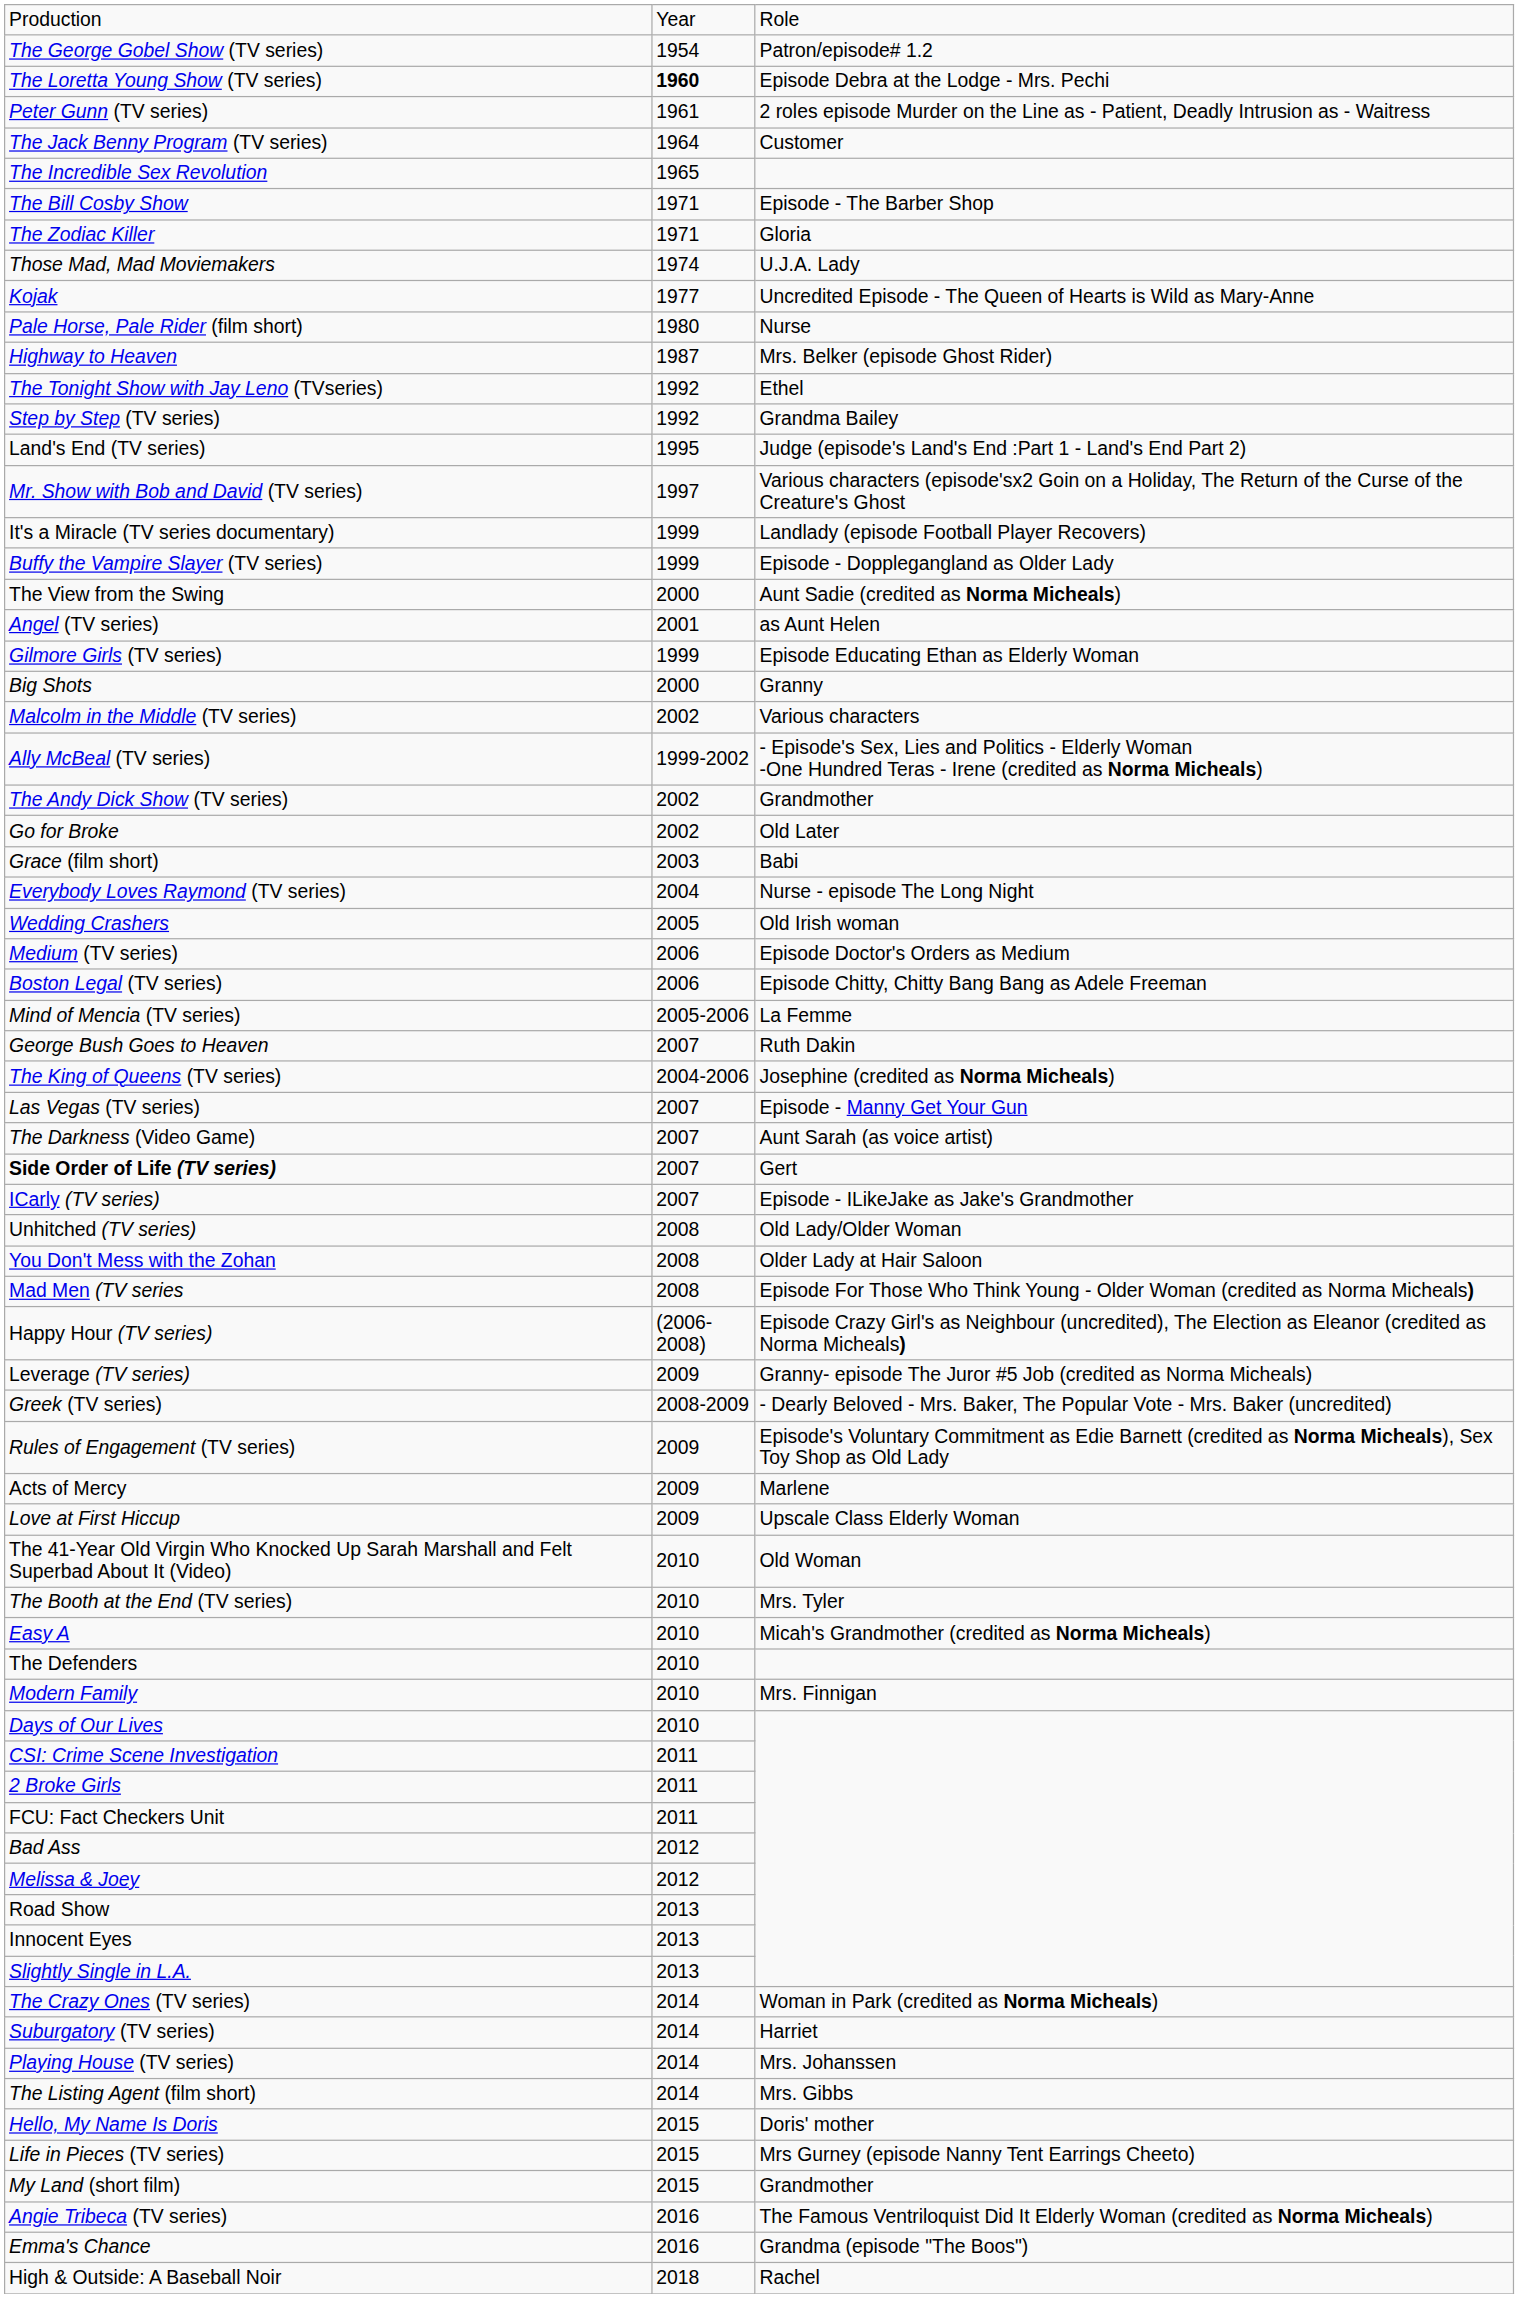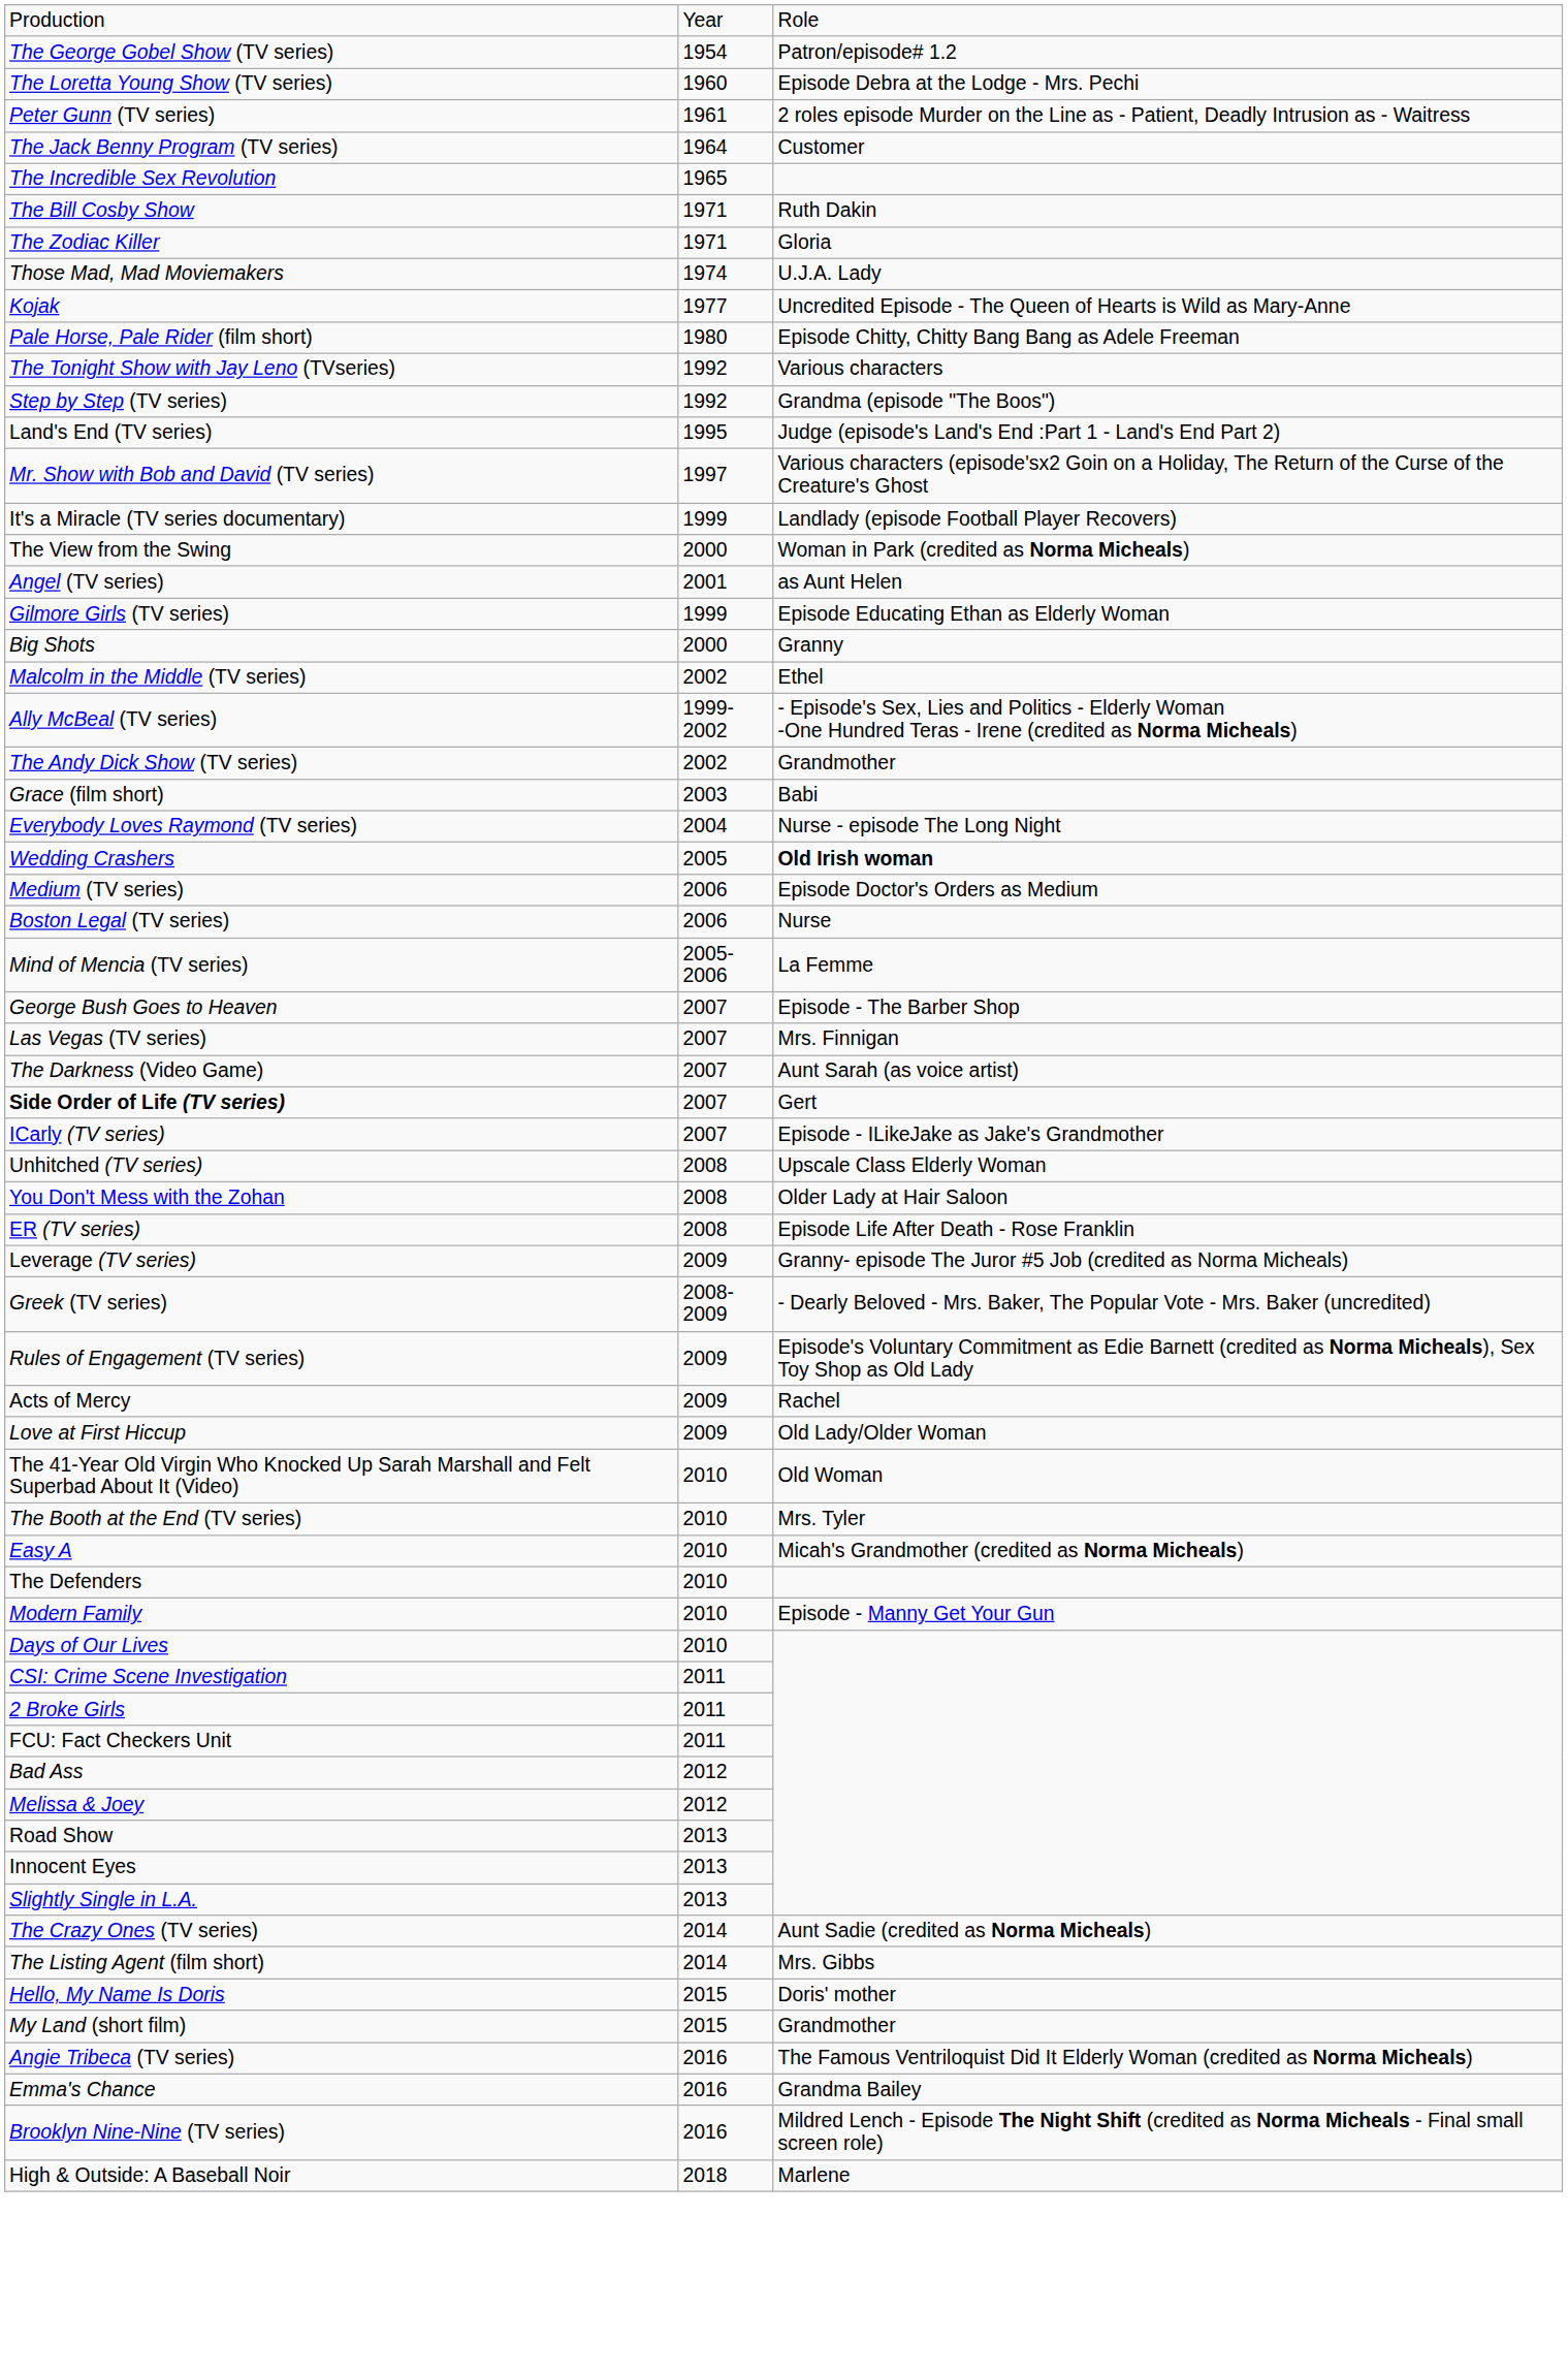 <table class="wikitable">
 <tr>
 <td>Production</td>
 <td>Year</td>
 <td>Role</td>
 </tr>
 <tr>
 <td><em><a href='#'>The George Gobel Show</a></em> (TV series)</td>
 <td>1954</td>
 <td>Patron/episode# 1.2</td>
 </tr>
 <tr>
 <td><em><a href='#'>The Loretta Young Show</a></em>  (TV series)</td>
-<td><strong>1960</strong></td>
+<td>1960</td>
 <td>Episode Debra at the Lodge  - Mrs. Pechi</td>
 </tr>
 <tr>
 <td><em><a href='#'>Peter Gunn</a></em> (TV series)</td>
 <td>1961</td>
 <td>2 roles episode Murder on the Line as - Patient, Deadly Intrusion as - Waitress</td>
 </tr>
 <tr>
 <td><em><a href='#'>The Jack Benny Program</a></em> (TV series)</td>
 <td>1964</td>
 <td>Customer</td>
 </tr>
 <tr>
 <td><em><a href='#'>The Incredible Sex Revolution</a></em></td>
 <td>1965</td>
 <td></td>
 </tr>
 <tr>
 <td><em><a href='#'>The Bill Cosby Show</a></em></td>
 <td>1971</td>
-<td>Episode - The Barber Shop</td>
+<td>Ruth Dakin</td>
 </tr>
 <tr>
 <td><em><a href='#'>The Zodiac Killer</a></em></td>
 <td>1971</td>
 <td>Gloria</td>
 </tr>
 <tr>
 <td><em>Those Mad, Mad Moviemakers</em></td>
 <td>1974</td>
 <td>U.J.A. Lady</td>
 </tr>
 <tr>
 <td><em><a href='#'>Kojak</a></em></td>
 <td>1977</td>
 <td>Uncredited Episode - The Queen of Hearts is Wild as Mary-Anne</td>
 </tr>
 <tr>
 <td><em><a href='#'>Pale Horse, Pale Rider</a></em> (film short)</td>
 <td>1980</td>
-<td>Nurse</td>
-</tr>
-<tr>
-<td><em><a href='#'>Highway to Heaven</a></em></td>
-<td>1987</td>
-<td>Mrs. Belker (episode Ghost Rider)</td>
+<td>Episode Chitty, Chitty Bang Bang as Adele Freeman</td>
 </tr>
 <tr>
 <td><em><a href='#'>The Tonight Show with Jay Leno</a></em> (TVseries)</td>
 <td>1992</td>
-<td>Ethel</td>
+<td>Various characters</td>
 </tr>
 <tr>
 <td><em><a href='#'>Step by Step</a></em> (TV series)</td>
 <td>1992</td>
-<td>Grandma Bailey</td>
+<td>Grandma (episode "The Boos")</td>
 </tr>
 <tr>
 <td>Land's End (TV series)</td>
 <td>1995</td>
 <td>Judge (episode's Land's End :Part 1 - Land's End Part 2)</td>
 </tr>
 <tr>
 <td><em><a href='#'>Mr. Show with Bob and David</a></em> (TV series)</td>
 <td>1997</td>
 <td>Various characters (episode'sx2  Goin on a Holiday, The Return of the Curse of the Creature's Ghost</td>
 </tr>
 <tr>
 <td>It's a Miracle  (TV series documentary)</td>
 <td>1999</td>
 <td>Landlady (episode Football Player Recovers)</td>
 </tr>
 <tr>
-<td><em><a href='#'>Buffy the Vampire Slayer</a></em> (TV series)</td>
-<td>1999</td>
-<td>Episode - Dopplegangland as Older Lady</td>
-</tr>
-<tr>
 <td>The View from the Swing</td>
 <td>2000</td>
-<td>Aunt Sadie (credited as <strong>Norma Micheals</strong>)</td>
+<td>Woman in Park (credited as <strong>Norma Micheals</strong>)</td>
 </tr>
 <tr>
 <td><em><a href='#'>Angel</a></em> (TV series)</td>
 <td>2001</td>
 <td>as Aunt Helen</td>
 </tr>
 <tr>
 <td><em><a href='#'>Gilmore Girls</a></em> (TV series)</td>
 <td>1999</td>
 <td>Episode Educating Ethan as Elderly Woman</td>
 </tr>
 <tr>
 <td><em>Big Shots</em></td>
 <td>2000</td>
 <td>Granny</td>
 </tr>
 <tr>
 <td><em><a href='#'>Malcolm in the Middle</a></em> (TV series)</td>
 <td>2002</td>
-<td>Various characters</td>
+<td>Ethel</td>
 </tr>
 <tr>
 <td><em><a href='#'>Ally McBeal</a></em> (TV series)</td>
 <td>1999-2002</td>
 <td>- Episode's  Sex, Lies and Politics - Elderly Woman<br>-One Hundred Teras - Irene (credited as <strong>Norma Micheals</strong>)</td>
 </tr>
 <tr>
 <td><em><a href='#'>The Andy Dick Show</a></em> (TV series)</td>
 <td>2002</td>
 <td>Grandmother</td>
-</tr>
-<tr>
-<td><em>Go for Broke</em></td>
-<td>2002</td>
-<td>Old Later</td>
 </tr>
 <tr>
 <td><em>Grace</em> (film short)</td>
 <td>2003</td>
 <td>Babi</td>
 </tr>
 <tr>
 <td><em><a href='#'>Everybody Loves Raymond</a></em> (TV series)</td>
 <td>2004</td>
 <td>Nurse - episode The Long Night</td>
 </tr>
 <tr>
 <td><em><a href='#'>Wedding Crashers</a></em></td>
 <td>2005</td>
-<td>Old Irish woman</td>
+<td><strong>Old Irish woman</strong></td>
 </tr>
 <tr>
 <td><em><a href='#'>Medium</a></em> (TV series)</td>
 <td>2006</td>
 <td>Episode Doctor's Orders  as Medium</td>
 </tr>
 <tr>
 <td><em><a href='#'>Boston Legal</a></em> (TV series)</td>
 <td>2006</td>
-<td>Episode Chitty, Chitty Bang Bang as Adele Freeman</td>
+<td>Nurse</td>
 </tr>
 <tr>
 <td><em>Mind of Mencia</em> (TV series)</td>
 <td>2005-2006</td>
 <td>La Femme</td>
 </tr>
 <tr>
 <td><em>George Bush Goes to Heaven</em></td>
 <td>2007</td>
-<td>Ruth Dakin</td>
-</tr>
-<tr>
-<td><em><a href='#'>The King of Queens</a></em> (TV series)</td>
-<td>2004-2006</td>
-<td>Josephine (credited as <strong>Norma Micheals</strong>)</td>
+<td>Episode - The Barber Shop</td>
 </tr>
 <tr>
 <td><em>Las Vegas</em> (TV series)</td>
 <td>2007</td>
-<td>Episode - <a href='#'>Manny Get Your Gun</a></td>
+<td>Mrs. Finnigan</td>
 </tr>
 <tr>
 <td><em>The Darkness</em> (Video Game)</td>
 <td>2007</td>
 <td>Aunt Sarah  (as voice artist)</td>
 </tr>
 <tr>
 <td><strong>Side Order of Life<em>  (TV series)</td>
 <td>2007</td>
 <td>Gert</td>
 </tr>
 <tr>
 <td></em><a href='#'>ICarly</a><em> (TV series)</td>
 <td>2007</td>
 <td>Episode - ILikeJake as Jake's Grandmother</td>
 </tr>
 <tr>
 <td></em>Unhitched<em> (TV series)</td>
 <td>2008</td>
-<td>Old Lady/Older Woman</td>
+<td>Upscale Class Elderly Woman</td>
 </tr>
 <tr>
 <td></em><a href='#'>You Don't Mess with the Zohan</a><em></td>
 <td>2008</td>
 <td>Older Lady at Hair Saloon</td>
 </tr>
 <tr>
-<td></em><a href='#'>Mad Men</a><em>  (TV series</td>
+<td></em><a href='#'>ER</a><em> (TV series)</td>
 <td>2008</td>
-<td>Episode For Those Who Think Young - Older Woman (credited as </strong>Norma Micheals<strong>)</td>
-</tr>
-<tr>
-<td></em>Happy Hour<em> (TV series)</td>
-<td>(2006-2008)</td>
-<td>Episode  Crazy Girl's as Neighbour (uncredited), The Election as Eleanor (credited as </strong>Norma Micheals<strong>)</td>
+<td>Episode Life After Death - Rose Franklin</td>
 </tr>
 <tr>
 <td></em>Leverage<em> (TV series)</td>
 <td>2009</td>
 <td>Granny- episode The Juror #5 Job (credited as </strong>Norma Micheals</em>)</td>
 </tr>
 <tr>
 <td><em>Greek</em> (TV series)</td>
 <td>2008-2009</td>
 <td>- Dearly Beloved - Mrs. Baker, The Popular Vote - Mrs. Baker (uncredited)</td>
 </tr>
 <tr>
 <td><em>Rules of Engagement</em> (TV series)</td>
 <td>2009</td>
 <td>Episode's Voluntary Commitment as Edie Barnett (credited as <strong>Norma Micheals</strong>), Sex Toy Shop as Old Lady</td>
 </tr>
 <tr>
 <td>Acts of Mercy</td>
 <td>2009</td>
-<td>Marlene</td>
+<td>Rachel</td>
 </tr>
 <tr>
 <td><em>Love at First Hiccup</em></td>
 <td>2009</td>
-<td>Upscale Class Elderly Woman</td>
+<td>Old Lady/Older Woman</td>
 </tr>
 <tr>
 <td>The 41-Year Old Virgin Who Knocked Up Sarah Marshall and Felt Superbad About It (Video)</td>
 <td>2010</td>
 <td>Old Woman</td>
 </tr>
 <tr>
 <td><em>The Booth at the End</em> (TV series)</td>
 <td>2010</td>
 <td>Mrs. Tyler</td>
 </tr>
 <tr>
 <td><em><a href='#'>Easy A</a></em></td>
 <td>2010</td>
 <td>Micah's Grandmother (credited as <strong>Norma Micheals</strong>)</td>
 </tr>
 <tr>
 <td>The Defenders</td>
 <td>2010</td>
 <td></td>
 </tr>
 <tr>
 <td><em><a href='#'>Modern Family</a></em></td>
 <td>2010</td>
-<td>Mrs. Finnigan</td>
+<td>Episode - <a href='#'>Manny Get Your Gun</a></td>
 </tr>
 <tr>
 <td><em><a href='#'>Days of Our Lives</a></em></td>
 <td>2010</td>
 </tr>
 <tr>
 <td><em><a href='#'>CSI: Crime Scene Investigation</a></em></td>
 <td>2011</td>
 </tr>
 <tr>
 <td><em><a href='#'>2 Broke Girls</a></em></td>
 <td>2011</td>
 </tr>
 <tr>
 <td>FCU: Fact Checkers Unit</td>
 <td>2011</td>
 </tr>
 <tr>
 <td><em>Bad Ass</em></td>
 <td>2012</td>
 </tr>
 <tr>
 <td><em><a href='#'>Melissa & Joey</a></em></td>
 <td>2012</td>
 </tr>
 <tr>
 <td>Road Show</td>
 <td>2013</td>
 </tr>
 <tr>
 <td>Innocent Eyes</td>
 <td>2013</td>
 </tr>
 <tr>
 <td><em><a href='#'>Slightly Single in L.A.</a></em></td>
 <td>2013</td>
 </tr>
 <tr>
 <td><em><a href='#'>The Crazy Ones</a></em> (TV series)</td>
 <td>2014</td>
-<td>Woman in Park (credited as <strong>Norma Micheals</strong>)</td>
-</tr>
-<tr>
-<td><em><a href='#'>Suburgatory</a></em> (TV series)</td>
-<td>2014</td>
-<td>Harriet</td>
-</tr>
-<tr>
-<td><em><a href='#'>Playing House</a></em> (TV series)</td>
-<td>2014</td>
-<td>Mrs. Johanssen</td>
+<td>Aunt Sadie (credited as <strong>Norma Micheals</strong>)</td>
 </tr>
 <tr>
 <td><em>The Listing Agent</em> (film short)</td>
 <td>2014</td>
 <td>Mrs. Gibbs</td>
 </tr>
 <tr>
 <td><em><a href='#'>Hello, My Name Is Doris</a></em></td>
 <td>2015</td>
 <td>Doris' mother</td>
-</tr>
-<tr>
-<td><em>Life in Pieces</em> (TV series)</td>
-<td>2015</td>
-<td>Mrs Gurney (episode Nanny Tent Earrings Cheeto)</td>
 </tr>
 <tr>
 <td><em>My Land</em> (short film)</td>
 <td>2015</td>
 <td>Grandmother</td>
 </tr>
 <tr>
 <td><em><a href='#'>Angie Tribeca</a></em>  (TV series)</td>
 <td>2016</td>
 <td>The Famous Ventriloquist Did It Elderly Woman (credited as <strong>Norma Micheals</strong>)</td>
 </tr>
 <tr>
 <td><em>Emma's Chance</em></td>
 <td>2016</td>
-<td>Grandma (episode "The Boos")</td>
+<td>Grandma Bailey</td>
+</tr>
+<tr>
+<td><em><a href='#'>Brooklyn Nine-Nine</a></em> (TV  series)</td>
+<td>2016</td>
+<td>Mildred Lench - Episode <strong>The Night Shift</strong> (credited as <strong>Norma Micheals</strong> - Final small screen role)</td>
 </tr>
 <tr>
 <td>High & Outside: A Baseball Noir</td>
 <td>2018</td>
-<td>Rachel</td>
+<td>Marlene</td>
 </tr>
 </table>
